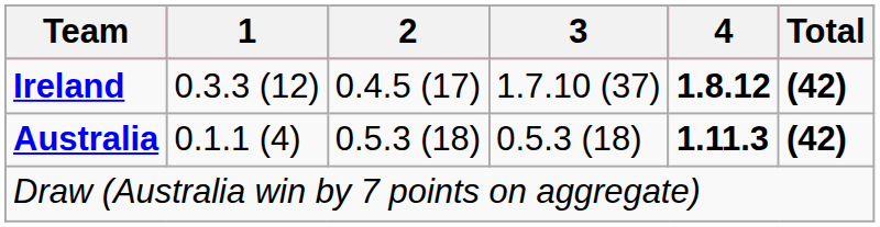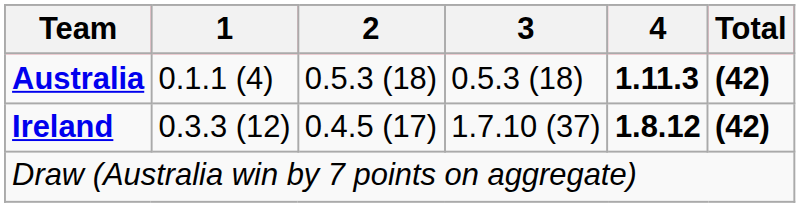 <table class="wikitable">
 <tr style="background:#f03;">
 <th>Team</th>
 <th>1</th>
 <th>2</th>
 <th>3</th>
 <th>4</th>
 <th>Total</th>
 </tr>
 <tr>
+<td> <strong><a href='#'>Australia</a></strong></td>
+<td>0.1.1 (4)</td>
+<td>0.5.3 (18)</td>
+<td>0.5.3 (18)</td>
+<td><strong>1.11.3</strong></td>
+<td><strong>(42)</strong></td>
+</tr>
+<tr>
 <td> <strong><a href='#'>Ireland</a></strong></td>
 <td>0.3.3 (12)</td>
 <td>0.4.5 (17)</td>
 <td>1.7.10 (37)</td>
 <td><strong>1.8.12</strong></td>
 <td><strong>(42)</strong></td>
 </tr>
 <tr>
-<td> <strong><a href='#'>Australia</a></strong></td>
-<td>0.1.1 (4)</td>
-<td>0.5.3 (18)</td>
-<td>0.5.3 (18)</td>
-<td><strong>1.11.3</strong></td>
-<td><strong>(42)</strong></td>
-</tr>
-<tr>
 <td colspan="6"><em>Draw (Australia win by 7 points on aggregate)</em></td>
 </tr>
 </table>
